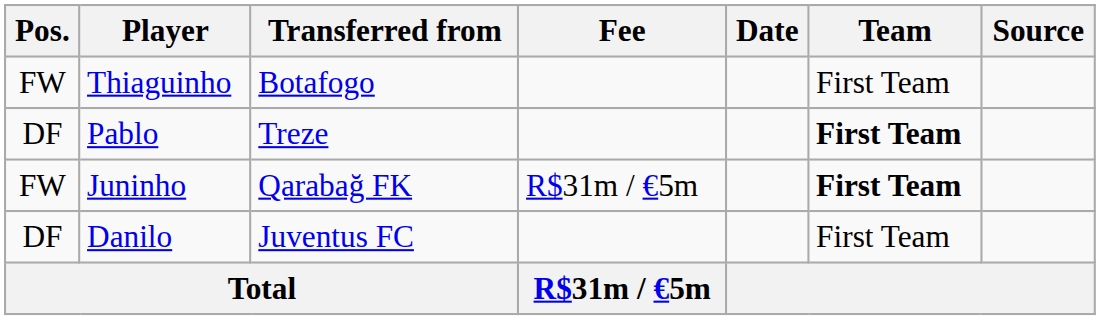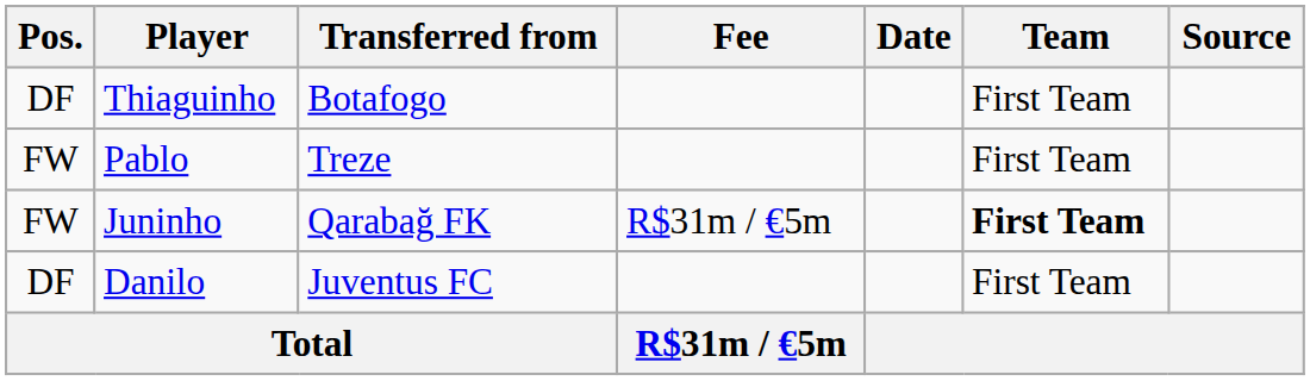 <table class="wikitable sortable" style="width:60%; text-align:center; font-size:95%; text-align:left;">
 <tr>
 <th>Pos.</th>
 <th>Player</th>
 <th>Transferred from</th>
 <th data-sort-type="number">Fee</th>
 <th>Date</th>
 <th>Team</th>
 <th>Source</th>
 </tr>
 <tr>
-<td style="text-align:center;">FW</td>
+<td style="text-align:center;">DF</td>
 <td> <a href='#'>Thiaguinho</a></td>
 <td> <a href='#'>Botafogo</a></td>
 <td></td>
 <td></td>
 <td>First Team</td>
 <td style="text-align:center;"></td>
 </tr>
 <tr>
-<td style="text-align:center;">DF</td>
+<td style="text-align:center;">FW</td>
 <td> <a href='#'>Pablo</a></td>
 <td> <a href='#'>Treze</a></td>
 <td></td>
 <td></td>
-<td><strong>First Team</strong></td>
+<td>First Team</td>
 <td style="text-align:center;"></td>
 </tr>
 <tr>
 <td style="text-align:center;">FW</td>
 <td> <a href='#'>Juninho</a></td>
 <td> <a href='#'>Qarabağ FK</a></td>
 <td><a href='#'>R$</a>31m / <a href='#'>€</a>5m</td>
 <td></td>
 <td><strong>First Team</strong></td>
 <td style="text-align:center;"></td>
 </tr>
 <tr>
 <td style="text-align:center;">DF</td>
 <td> <a href='#'>Danilo</a></td>
 <td> <a href='#'>Juventus FC</a></td>
 <td></td>
 <td></td>
 <td>First Team</td>
 <td style="text-align:center;"></td>
 </tr>
 <tr>
 <th colspan="3">Total</th>
 <th><a href='#'>R$</a>31m / <a href='#'>€</a>5m</th>
 <th colspan="3"></th>
 </tr>
 </table>
